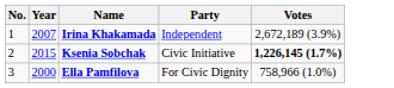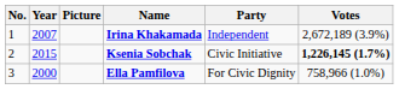 <table class="wikitable sortable" text-align:center;">
 <tr>
 <th><abbr>No.</abbr></th>
 <th>Year</th>
+<th>Picture</th>
 <th>Name</th>
 <th>Party</th>
 <th data-sort-type="number">Votes</th>
 </tr>
 <tr>
 <td>1</td>
 <td><a href='#'>2007</a></td>
+<td></td>
 <td><strong><a href='#'>Irina Khakamada</a></strong></td>
 <td><a href='#'>Independent</a></td>
 <td align=center>2,672,189 (3.9%)</td>
 </tr>
 <tr>
 <td>2</td>
 <td><a href='#'>2015</a></td>
+<td></td>
 <td><strong><a href='#'>Ksenia Sobchak</a></strong></td>
 <td>Civic Initiative</td>
 <td align=center><strong>1,226,145 (1.7%)</strong></td>
 </tr>
 <tr>
 <td>3</td>
 <td><a href='#'>2000</a></td>
+<td></td>
 <td><strong><a href='#'>Ella Pamfilova</a></strong></td>
 <td>For Civic Dignity</td>
 <td align=center>758,966 (1.0%)</td>
 </tr>
 </table>
